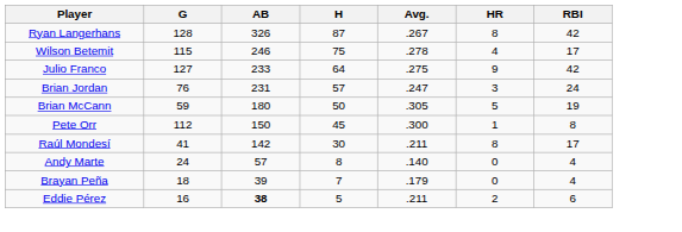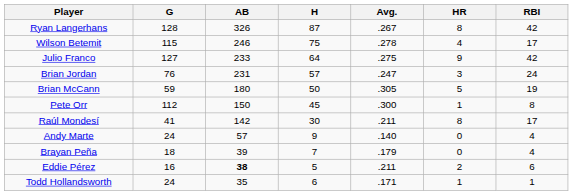 <table class="wikitable sortable">
 <tr>
 <th bgcolor="#DDDDFF" width="16%">Player</th>
 <th bgcolor="#DDDDFF" width="9%">G</th>
 <th bgcolor="#DDDDFF" width="9%">AB</th>
 <th bgcolor="#DDDDFF" width="9%">H</th>
 <th bgcolor="#DDDDFF" width="9%">Avg.</th>
 <th bgcolor="#DDDDFF" width="9%">HR</th>
 <th bgcolor="#DDDDFF" width="9%">RBI</th>
 </tr>
 <tr align=center>
 <td><a href='#'>Ryan Langerhans</a></td>
 <td>128</td>
 <td>326</td>
 <td>87</td>
 <td>.267</td>
 <td>8</td>
 <td>42</td>
 </tr>
 <tr align=center>
 <td><a href='#'>Wilson Betemit</a></td>
 <td>115</td>
 <td>246</td>
 <td>75</td>
 <td>.278</td>
 <td>4</td>
 <td>17</td>
 </tr>
 <tr align=center>
 <td><a href='#'>Julio Franco</a></td>
 <td>127</td>
 <td>233</td>
 <td>64</td>
 <td>.275</td>
 <td>9</td>
 <td>42</td>
 </tr>
 <tr align=center>
 <td><a href='#'>Brian Jordan</a></td>
 <td>76</td>
 <td>231</td>
 <td>57</td>
 <td>.247</td>
 <td>3</td>
 <td>24</td>
 </tr>
 <tr align=center>
 <td><a href='#'>Brian McCann</a></td>
 <td>59</td>
 <td>180</td>
 <td>50</td>
 <td>.305</td>
 <td>5</td>
 <td>19</td>
 </tr>
 <tr align=center>
 <td><a href='#'>Pete Orr</a></td>
 <td>112</td>
 <td>150</td>
 <td>45</td>
 <td>.300</td>
 <td>1</td>
 <td>8</td>
 </tr>
 <tr align=center>
 <td><a href='#'>Raúl Mondesí</a></td>
 <td>41</td>
 <td>142</td>
 <td>30</td>
 <td>.211</td>
 <td>8</td>
 <td>17</td>
 </tr>
 <tr align=center>
 <td><a href='#'>Andy Marte</a></td>
 <td>24</td>
 <td>57</td>
-<td>8</td>
+<td>9</td>
 <td>.140</td>
 <td>0</td>
 <td>4</td>
 </tr>
 <tr align=center>
 <td><a href='#'>Brayan Peña</a></td>
 <td>18</td>
 <td>39</td>
 <td>7</td>
 <td>.179</td>
 <td>0</td>
 <td>4</td>
 </tr>
 <tr align=center>
 <td><a href='#'>Eddie Pérez</a></td>
 <td>16</td>
 <td><strong>38</strong></td>
 <td>5</td>
 <td>.211</td>
 <td>2</td>
 <td>6</td>
 </tr>
+<tr align=center>
+<td><a href='#'>Todd Hollandsworth</a></td>
+<td>24</td>
+<td>35</td>
+<td>6</td>
+<td>.171</td>
+<td>1</td>
+<td>1</td>
+</tr>
 </table>
